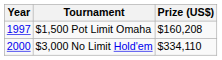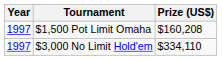 <table class="wikitable">
 <tr>
 <th>Year</th>
 <th>Tournament</th>
 <th>Prize (US$)</th>
 </tr>
 <tr>
 <td><a href='#'>1997</a></td>
 <td>$1,500 Pot Limit Omaha</td>
 <td>$160,208</td>
 </tr>
 <tr>
-<td><a href='#'>2000</a></td>
+<td><a href='#'>1997</a></td>
 <td>$3,000 No Limit <a href='#'>Hold'em</a></td>
 <td>$334,110</td>
 </tr>
 </table>
